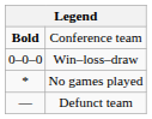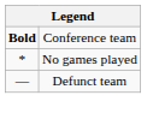 <table class="wikitable">
 <tr>
 <th style="background-color: #F2F2F2; border: 1px solid #AAAAAA;" colspan="2">Legend</th>
 </tr>
 <tr align="center">
 <td><strong>Bold</strong></td>
 <td>Conference team</td>
-</tr>
-<tr align="center">
-<td>0–0–0</td>
-<td>Win–loss–draw</td>
 </tr>
 <tr align="center">
 <td>*</td>
 <td>No games played</td>
 </tr>
 <tr align="center">
 <td>—</td>
 <td>Defunct team</td>
 </tr>
 </table>
